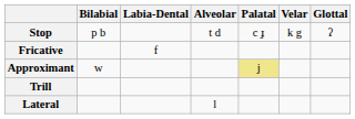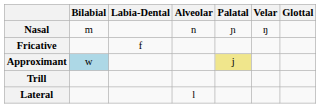 <table class="wikitable" style="text-align:center">
 <tr>
 <th></th>
 <th>Bilabial</th>
 <th>Labia-Dental</th>
 <th>Alveolar</th>
 <th>Palatal</th>
 <th>Velar</th>
 <th>Glottal</th>
 </tr>
 <tr>
-<th>Stop</th>
-<td>p b</td>
+<th>Nasal</th>
+<td>m</td>
 <td></td>
-<td>t d</td>
-<td>c ɟ</td>
-<td>k g</td>
-<td>ʔ</td>
+<td>n</td>
+<td>ɲ</td>
+<td>ŋ</td>
+<td></td>
 </tr>
 <tr>
 <th>Fricative</th>
 <td></td>
 <td>f</td>
 <td></td>
 <td></td>
 <td></td>
 <td></td>
 </tr>
 <tr>
 <th>Approximant</th>
-<td>w</td>
+<td style="background: lightblue;">w</td>
 <td></td>
 <td></td>
 <td style="background: khaki;">j</td>
 <td></td>
 <td></td>
 </tr>
 <tr>
 <th>Trill</th>
 <td></td>
 <td></td>
 <td></td>
 <td></td>
 <td></td>
 <td></td>
 </tr>
 <tr>
 <th>Lateral</th>
 <td></td>
 <td></td>
 <td>l</td>
 <td></td>
 <td></td>
 <td></td>
 </tr>
 </table>
